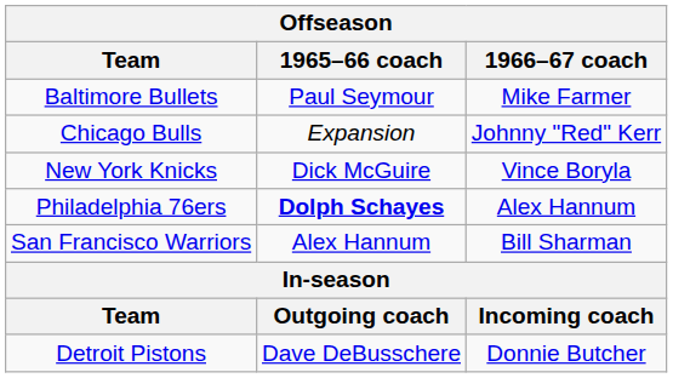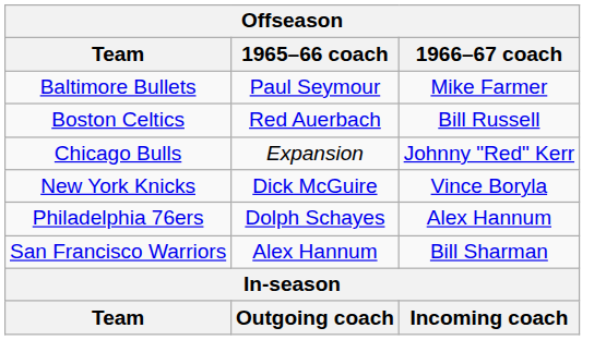 <table class="wikitable" border="1" style="text-align: center">
 <tr>
 <th colspan="3">Offseason</th>
 </tr>
 <tr>
 <th>Team</th>
 <th>1965–66 coach</th>
 <th>1966–67 coach</th>
 </tr>
 <tr>
 <td><a href='#'>Baltimore Bullets</a></td>
 <td><a href='#'>Paul Seymour</a></td>
 <td><a href='#'>Mike Farmer</a></td>
 </tr>
 <tr>
+<td><a href='#'>Boston Celtics</a></td>
+<td><a href='#'>Red Auerbach</a></td>
+<td><a href='#'>Bill Russell</a></td>
+</tr>
+<tr>
 <td><a href='#'>Chicago Bulls</a></td>
 <td><em>Expansion</em></td>
 <td><a href='#'>Johnny "Red" Kerr</a></td>
 </tr>
 <tr>
 <td><a href='#'>New York Knicks</a></td>
 <td><a href='#'>Dick McGuire</a></td>
 <td><a href='#'>Vince Boryla</a></td>
 </tr>
 <tr>
 <td><a href='#'>Philadelphia 76ers</a></td>
-<td><strong><a href='#'>Dolph Schayes</a></strong></td>
+<td><a href='#'>Dolph Schayes</a></td>
 <td><a href='#'>Alex Hannum</a></td>
 </tr>
 <tr>
 <td><a href='#'>San Francisco Warriors</a></td>
 <td><a href='#'>Alex Hannum</a></td>
 <td><a href='#'>Bill Sharman</a></td>
 </tr>
 <tr>
 <th colspan="3">In-season</th>
 </tr>
 <tr>
 <th>Team</th>
 <th>Outgoing coach</th>
 <th>Incoming coach</th>
 </tr>
-<tr>
-<td><a href='#'>Detroit Pistons</a></td>
-<td><a href='#'>Dave DeBusschere</a></td>
-<td><a href='#'>Donnie Butcher</a></td>
-</tr>
 </table>
